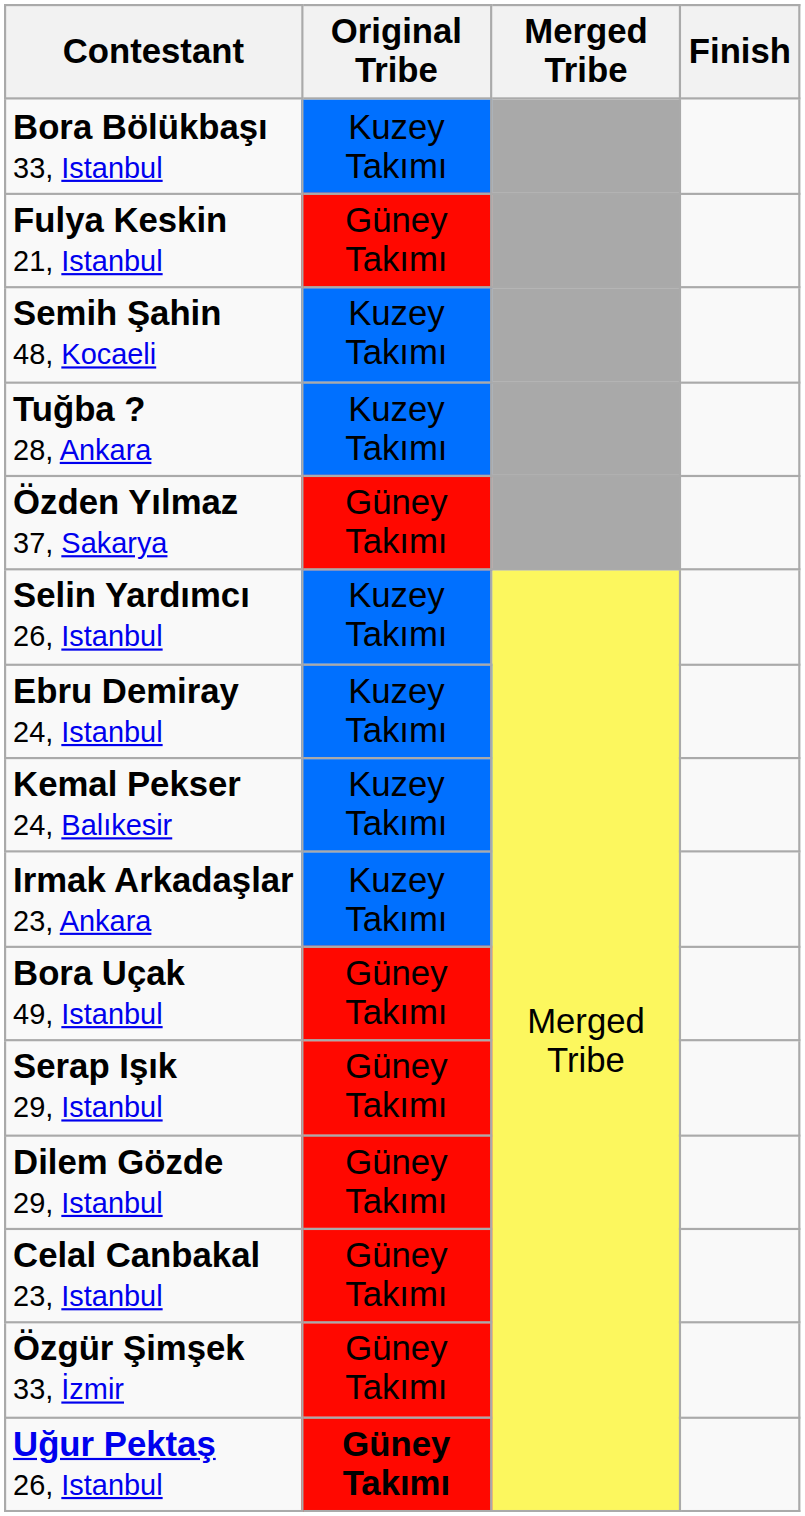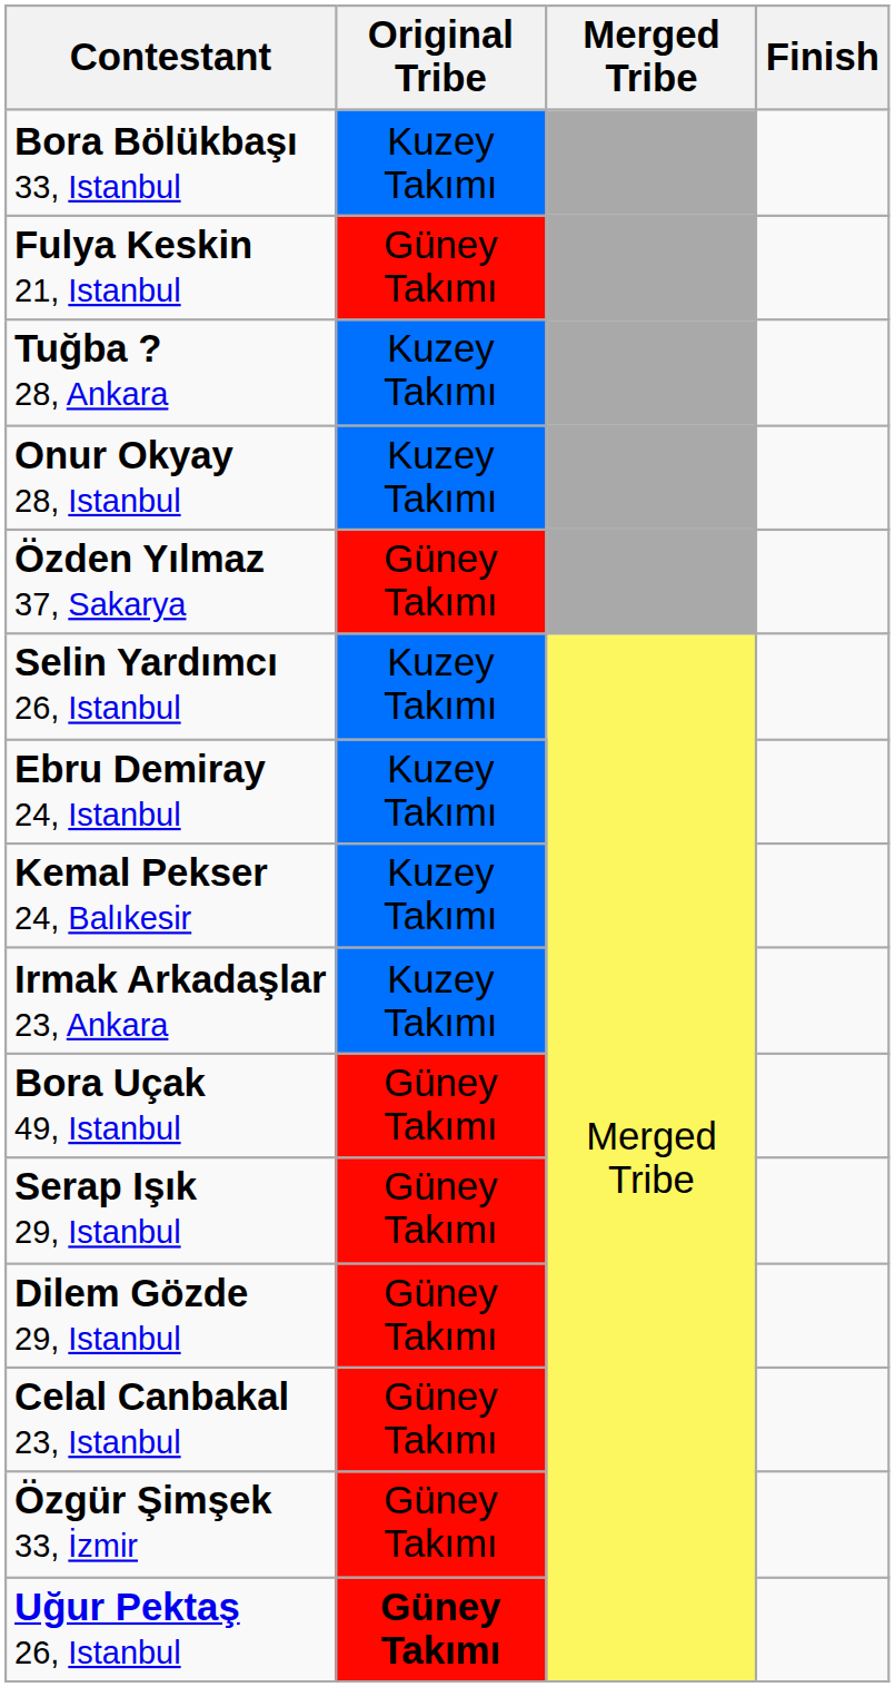 <table class="wikitable sortable mw-collapsible mw-collapsed" style="text-align:center">
 <tr>
 <th>Contestant</th>
 <th width=80>Original Tribe</th>
 <th width=80>Merged Tribe</th>
 <th>Finish</th>
 </tr>
 <tr>
 <td align="left"><strong>Bora Bölükbaşı</strong><br><small>33, <a href='#'>Istanbul</a></small></td>
 <td bgcolor="#0070FF" align=center><span>Kuzey Takımı</span></td>
 <td bgcolor="darkgray"></td>
 <td></td>
 </tr>
 <tr>
 <td align="left"><strong>Fulya Keskin</strong><br><small>21, <a href='#'>Istanbul</a></small></td>
 <td bgcolor="#FF0800" align=center><span>Güney Takımı</span></td>
 <td bgcolor="darkgray"></td>
 <td></td>
 </tr>
 <tr>
-<td align="left"><strong>Semih Şahin</strong><br><small>48, <a href='#'>Kocaeli</a></small></td>
+<td align="left"><strong>Tuğba ?</strong><br><small>28, <a href='#'>Ankara</a></small></td>
 <td bgcolor="#0070FF" align=center><span>Kuzey Takımı</span></td>
 <td bgcolor="darkgray"></td>
 <td></td>
 </tr>
 <tr>
-<td align="left"><strong>Tuğba ?</strong><br><small>28, <a href='#'>Ankara</a></small></td>
+<td align="left"><strong>Onur Okyay</strong><br><small>28, <a href='#'>Istanbul</a></small></td>
 <td bgcolor="#0070FF" align=center><span>Kuzey Takımı</span></td>
 <td bgcolor="darkgray"></td>
 <td></td>
 </tr>
 <tr>
 <td align="left"><strong>Özden Yılmaz</strong><br><small>37, <a href='#'>Sakarya</a></small></td>
 <td bgcolor="#FF0800" align=center><span>Güney Takımı</span></td>
 <td bgcolor="darkgray"></td>
 <td></td>
 </tr>
 <tr>
 <td align="left"><strong>Selin Yardımcı</strong><br><small>26, <a href='#'>Istanbul</a></small></td>
 <td bgcolor="#0070FF" align=center><span>Kuzey Takımı</span></td>
 <td bgcolor="#FCF75E" rowspan=10>Merged Tribe</td>
 <td></td>
 </tr>
 <tr>
 <td align="left"><strong>Ebru Demiray</strong><br><small>24, <a href='#'>Istanbul</a></small></td>
 <td bgcolor="#0070FF" align=center><span>Kuzey Takımı</span></td>
 <td></td>
 </tr>
 <tr>
 <td align="left"><strong>Kemal Pekser</strong><br><small>24, <a href='#'>Balıkesir</a></small></td>
 <td bgcolor="#0070FF" align=center><span>Kuzey Takımı</span></td>
 <td></td>
 </tr>
 <tr>
 <td align="left"><strong>Irmak Arkadaşlar</strong><br><small>23, <a href='#'>Ankara</a></small></td>
 <td bgcolor="#0070FF" align=center><span>Kuzey Takımı</span></td>
 <td></td>
 </tr>
 <tr>
 <td align="left"><strong>Bora Uçak</strong><br><small>49, <a href='#'>Istanbul</a></small></td>
 <td bgcolor="#FF0800" align=center><span>Güney Takımı</span></td>
 <td></td>
 </tr>
 <tr>
 <td align="left"><strong>Serap Işık</strong><br><small>29, <a href='#'>Istanbul</a></small></td>
 <td bgcolor="#FF0800" align=center><span>Güney Takımı</span></td>
 <td></td>
 </tr>
 <tr>
 <td align="left"><strong>Dilem Gözde</strong><br><small>29, <a href='#'>Istanbul</a></small></td>
 <td bgcolor="#FF0800" align=center><span>Güney Takımı</span></td>
 <td></td>
 </tr>
 <tr>
 <td align="left"><strong>Celal Canbakal</strong><br><small>23, <a href='#'>Istanbul</a></small></td>
 <td bgcolor="#FF0800" align=center><span>Güney Takımı</span></td>
 <td></td>
 </tr>
 <tr>
 <td align="left"><strong>Özgür Şimşek</strong><br><small>33, <a href='#'>İzmir</a></small></td>
 <td bgcolor="#FF0800" align=center><span>Güney Takımı</span></td>
 <td></td>
 </tr>
 <tr>
 <td align="left"><strong><a href='#'>Uğur Pektaş</a></strong><br><small>26, <a href='#'>Istanbul</a></small></td>
 <td bgcolor="#FF0800" align=center><strong><span>Güney Takımı</span></strong></td>
 <td></td>
 </tr>
 </table>
